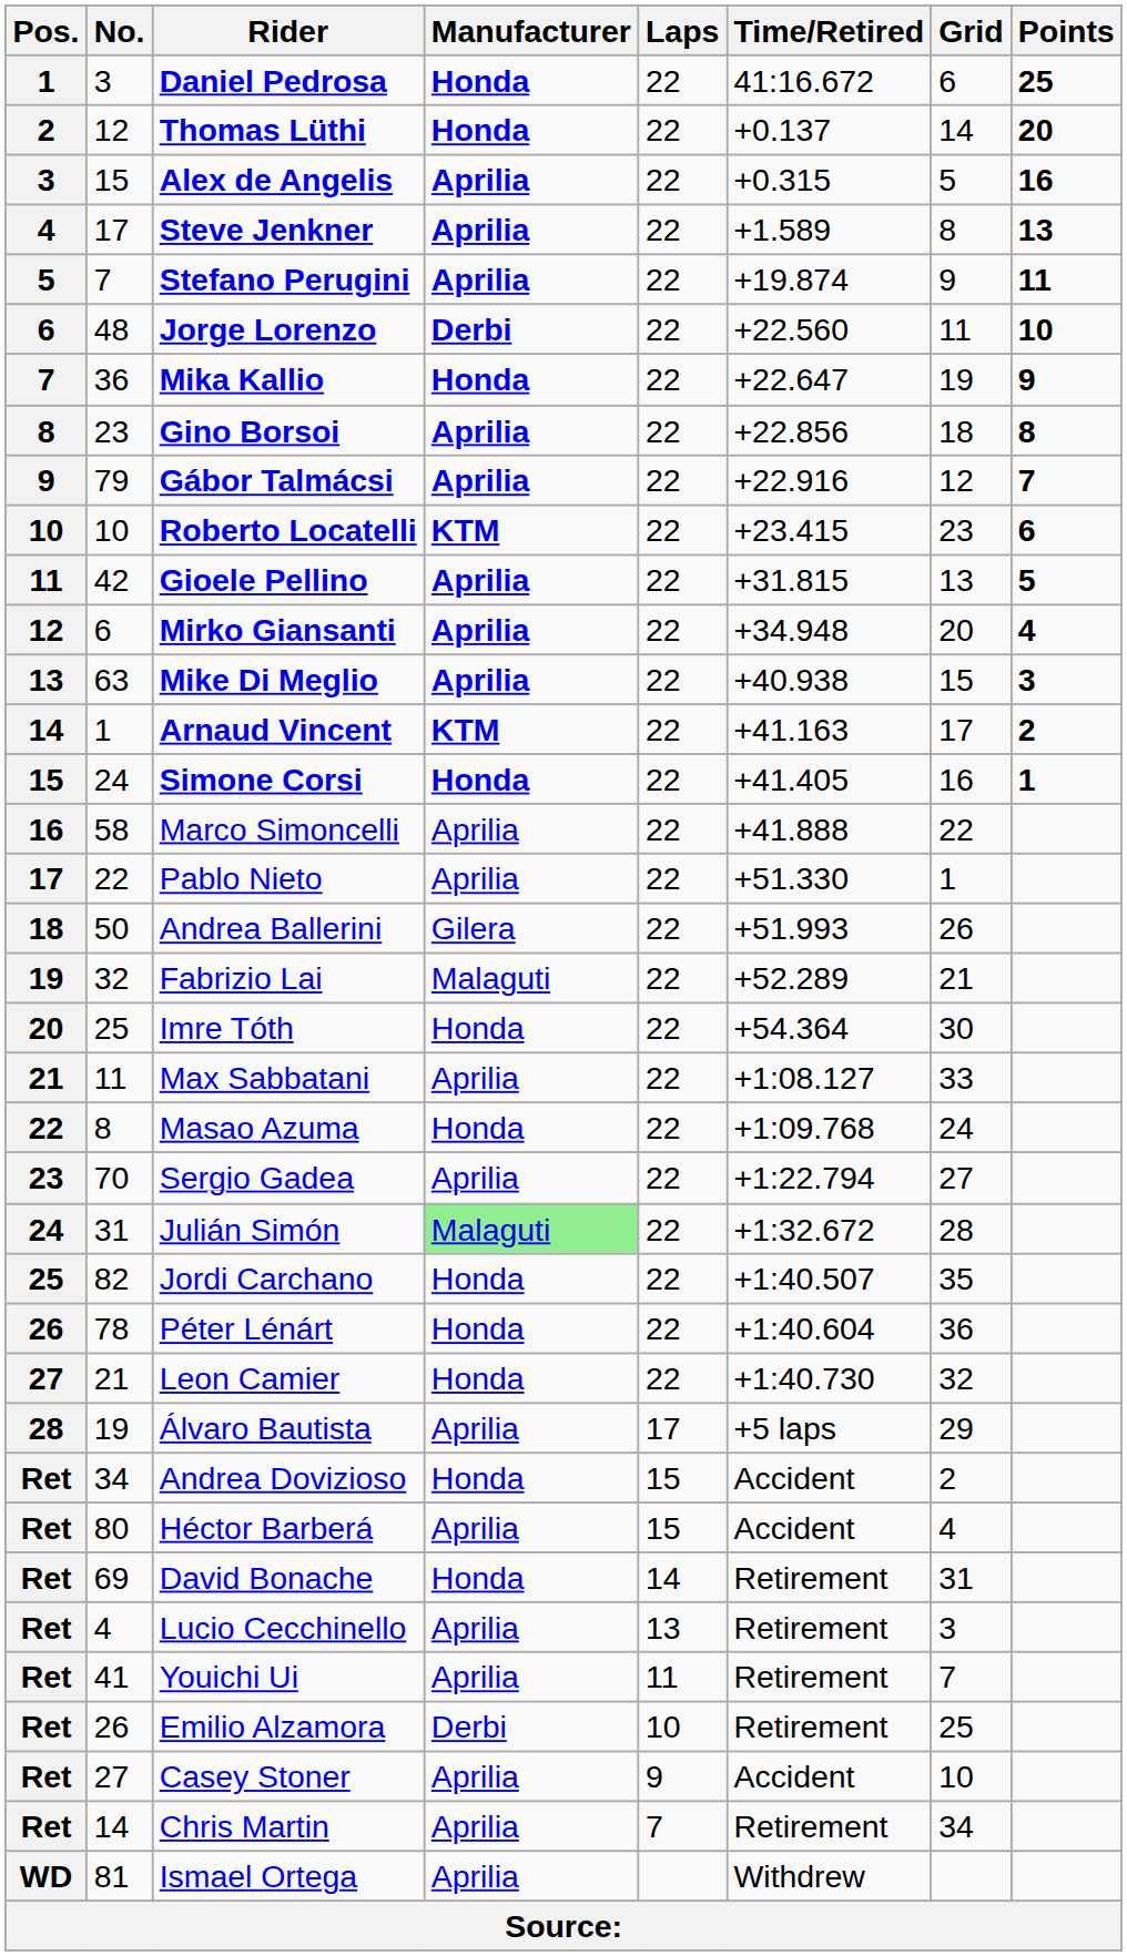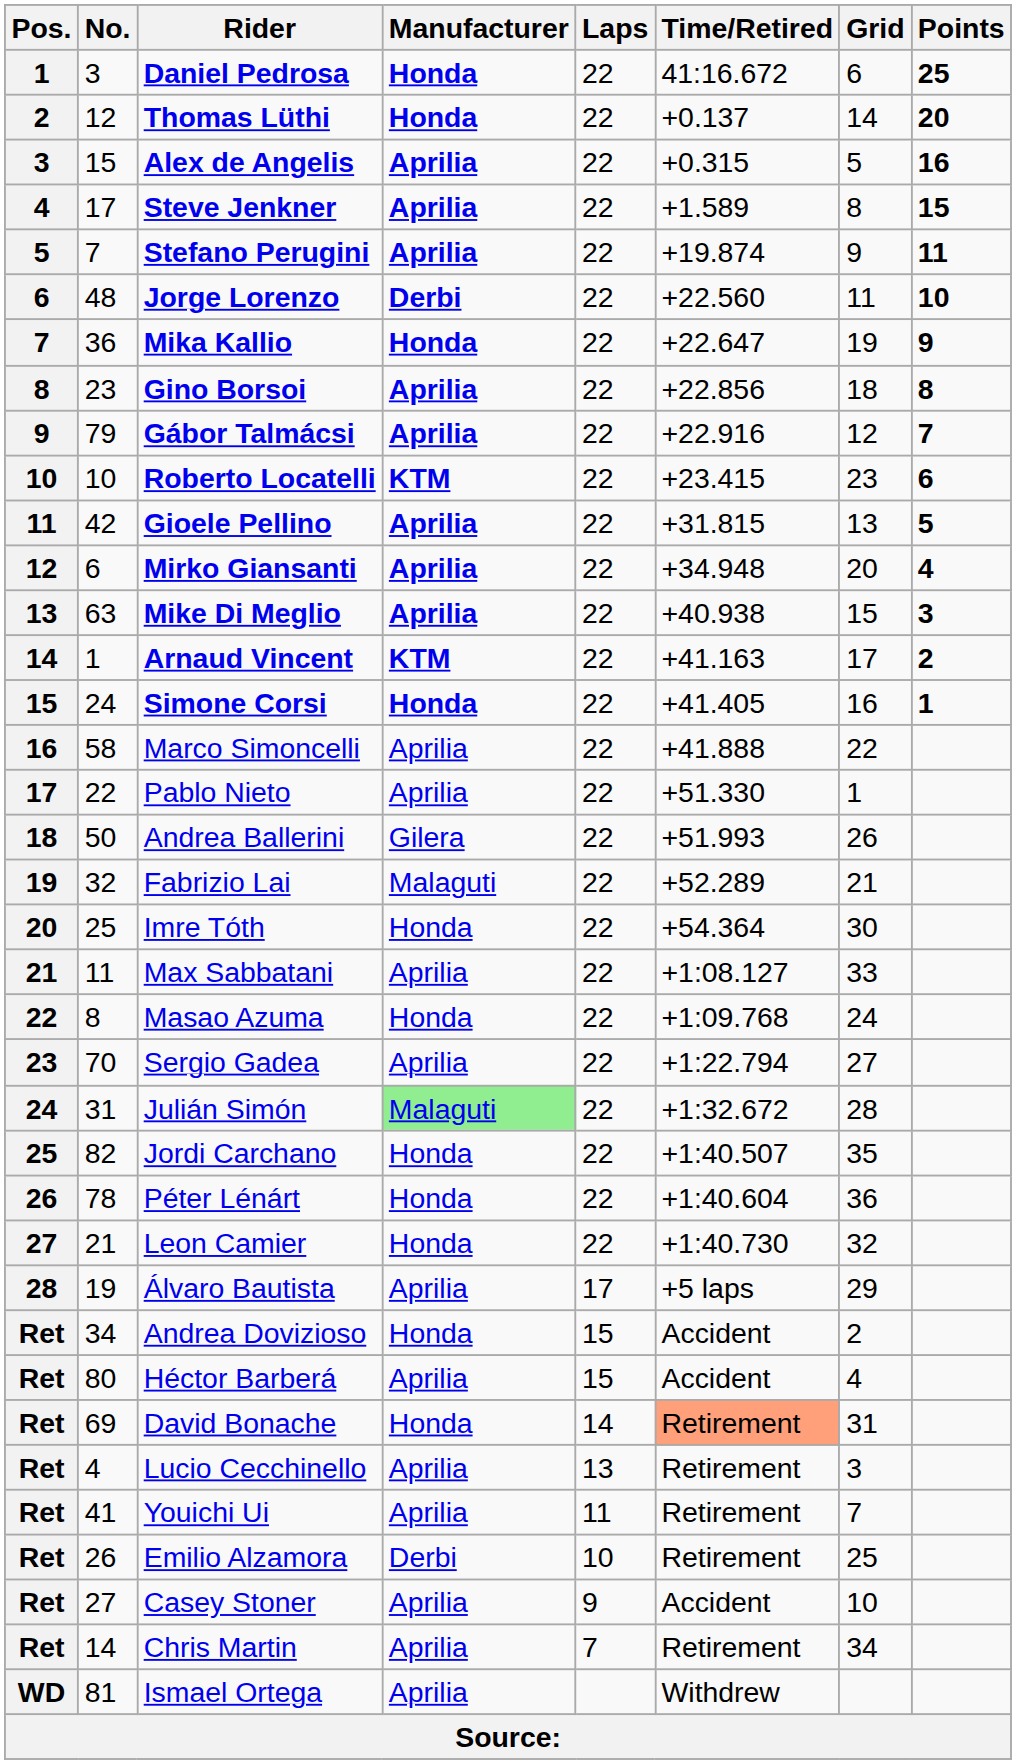 <table class="wikitable" style="font-size: 95%;">
 <tr>
 <th>Pos.</th>
 <th>No.</th>
 <th>Rider</th>
 <th>Manufacturer</th>
 <th>Laps</th>
 <th>Time/Retired</th>
 <th>Grid</th>
 <th>Points</th>
 </tr>
 <tr>
 <th>1</th>
 <td>3</td>
 <td> <strong><a href='#'>Daniel Pedrosa</a></strong></td>
 <td><strong><a href='#'>Honda</a></strong></td>
 <td>22</td>
 <td>41:16.672</td>
 <td>6</td>
 <td><strong>25</strong></td>
 </tr>
 <tr>
 <th>2</th>
 <td>12</td>
 <td> <strong><a href='#'>Thomas Lüthi</a></strong></td>
 <td><strong><a href='#'>Honda</a></strong></td>
 <td>22</td>
 <td>+0.137</td>
 <td>14</td>
 <td><strong>20</strong></td>
 </tr>
 <tr>
 <th>3</th>
 <td>15</td>
 <td> <strong><a href='#'>Alex de Angelis</a></strong></td>
 <td><strong><a href='#'>Aprilia</a></strong></td>
 <td>22</td>
 <td>+0.315</td>
 <td>5</td>
 <td><strong>16</strong></td>
 </tr>
 <tr>
 <th>4</th>
 <td>17</td>
 <td> <strong><a href='#'>Steve Jenkner</a></strong></td>
 <td><strong><a href='#'>Aprilia</a></strong></td>
 <td>22</td>
 <td>+1.589</td>
 <td>8</td>
-<td><strong>13</strong></td>
+<td><strong>15</strong></td>
 </tr>
 <tr>
 <th>5</th>
 <td>7</td>
 <td> <strong><a href='#'>Stefano Perugini</a></strong></td>
 <td><strong><a href='#'>Aprilia</a></strong></td>
 <td>22</td>
 <td>+19.874</td>
 <td>9</td>
 <td><strong>11</strong></td>
 </tr>
 <tr>
 <th>6</th>
 <td>48</td>
 <td> <strong><a href='#'>Jorge Lorenzo</a></strong></td>
 <td><strong><a href='#'>Derbi</a></strong></td>
 <td>22</td>
 <td>+22.560</td>
 <td>11</td>
 <td><strong>10</strong></td>
 </tr>
 <tr>
 <th>7</th>
 <td>36</td>
 <td> <strong><a href='#'>Mika Kallio</a></strong></td>
 <td><strong><a href='#'>Honda</a></strong></td>
 <td>22</td>
 <td>+22.647</td>
 <td>19</td>
 <td><strong>9</strong></td>
 </tr>
 <tr>
 <th>8</th>
 <td>23</td>
 <td> <strong><a href='#'>Gino Borsoi</a></strong></td>
 <td><strong><a href='#'>Aprilia</a></strong></td>
 <td>22</td>
 <td>+22.856</td>
 <td>18</td>
 <td><strong>8</strong></td>
 </tr>
 <tr>
 <th>9</th>
 <td>79</td>
 <td> <strong><a href='#'>Gábor Talmácsi</a></strong></td>
 <td><strong><a href='#'>Aprilia</a></strong></td>
 <td>22</td>
 <td>+22.916</td>
 <td>12</td>
 <td><strong>7</strong></td>
 </tr>
 <tr>
 <th>10</th>
 <td>10</td>
 <td> <strong><a href='#'>Roberto Locatelli</a></strong></td>
 <td><strong><a href='#'>KTM</a></strong></td>
 <td>22</td>
 <td>+23.415</td>
 <td>23</td>
 <td><strong>6</strong></td>
 </tr>
 <tr>
 <th>11</th>
 <td>42</td>
 <td> <strong><a href='#'>Gioele Pellino</a></strong></td>
 <td><strong><a href='#'>Aprilia</a></strong></td>
 <td>22</td>
 <td>+31.815</td>
 <td>13</td>
 <td><strong>5</strong></td>
 </tr>
 <tr>
 <th>12</th>
 <td>6</td>
 <td> <strong><a href='#'>Mirko Giansanti</a></strong></td>
 <td><strong><a href='#'>Aprilia</a></strong></td>
 <td>22</td>
 <td>+34.948</td>
 <td>20</td>
 <td><strong>4</strong></td>
 </tr>
 <tr>
 <th>13</th>
 <td>63</td>
 <td> <strong><a href='#'>Mike Di Meglio</a></strong></td>
 <td><strong><a href='#'>Aprilia</a></strong></td>
 <td>22</td>
 <td>+40.938</td>
 <td>15</td>
 <td><strong>3</strong></td>
 </tr>
 <tr>
 <th>14</th>
 <td>1</td>
 <td> <strong><a href='#'>Arnaud Vincent</a></strong></td>
 <td><strong><a href='#'>KTM</a></strong></td>
 <td>22</td>
 <td>+41.163</td>
 <td>17</td>
 <td><strong>2</strong></td>
 </tr>
 <tr>
 <th>15</th>
 <td>24</td>
 <td> <strong><a href='#'>Simone Corsi</a></strong></td>
 <td><strong><a href='#'>Honda</a></strong></td>
 <td>22</td>
 <td>+41.405</td>
 <td>16</td>
 <td><strong>1</strong></td>
 </tr>
 <tr>
 <th>16</th>
 <td>58</td>
 <td> <a href='#'>Marco Simoncelli</a></td>
 <td><a href='#'>Aprilia</a></td>
 <td>22</td>
 <td>+41.888</td>
 <td>22</td>
 <td></td>
 </tr>
 <tr>
 <th>17</th>
 <td>22</td>
 <td> <a href='#'>Pablo Nieto</a></td>
 <td><a href='#'>Aprilia</a></td>
 <td>22</td>
 <td>+51.330</td>
 <td>1</td>
 <td></td>
 </tr>
 <tr>
 <th>18</th>
 <td>50</td>
 <td> <a href='#'>Andrea Ballerini</a></td>
 <td><a href='#'>Gilera</a></td>
 <td>22</td>
 <td>+51.993</td>
 <td>26</td>
 <td></td>
 </tr>
 <tr>
 <th>19</th>
 <td>32</td>
 <td> <a href='#'>Fabrizio Lai</a></td>
 <td><a href='#'>Malaguti</a></td>
 <td>22</td>
 <td>+52.289</td>
 <td>21</td>
 <td></td>
 </tr>
 <tr>
 <th>20</th>
 <td>25</td>
 <td> <a href='#'>Imre Tóth</a></td>
 <td><a href='#'>Honda</a></td>
 <td>22</td>
 <td>+54.364</td>
 <td>30</td>
 <td></td>
 </tr>
 <tr>
 <th>21</th>
 <td>11</td>
 <td> <a href='#'>Max Sabbatani</a></td>
 <td><a href='#'>Aprilia</a></td>
 <td>22</td>
 <td>+1:08.127</td>
 <td>33</td>
 <td></td>
 </tr>
 <tr>
 <th>22</th>
 <td>8</td>
 <td> <a href='#'>Masao Azuma</a></td>
 <td><a href='#'>Honda</a></td>
 <td>22</td>
 <td>+1:09.768</td>
 <td>24</td>
 <td></td>
 </tr>
 <tr>
 <th>23</th>
 <td>70</td>
 <td> <a href='#'>Sergio Gadea</a></td>
 <td><a href='#'>Aprilia</a></td>
 <td>22</td>
 <td>+1:22.794</td>
 <td>27</td>
 <td></td>
 </tr>
 <tr>
 <th>24</th>
 <td>31</td>
 <td> <a href='#'>Julián Simón</a></td>
 <td style="background: lightgreen;"><a href='#'>Malaguti</a></td>
 <td>22</td>
 <td>+1:32.672</td>
 <td>28</td>
 <td></td>
 </tr>
 <tr>
 <th>25</th>
 <td>82</td>
 <td> <a href='#'>Jordi Carchano</a></td>
 <td><a href='#'>Honda</a></td>
 <td>22</td>
 <td>+1:40.507</td>
 <td>35</td>
 <td></td>
 </tr>
 <tr>
 <th>26</th>
 <td>78</td>
 <td> <a href='#'>Péter Lénárt</a></td>
 <td><a href='#'>Honda</a></td>
 <td>22</td>
 <td>+1:40.604</td>
 <td>36</td>
 <td></td>
 </tr>
 <tr>
 <th>27</th>
 <td>21</td>
 <td> <a href='#'>Leon Camier</a></td>
 <td><a href='#'>Honda</a></td>
 <td>22</td>
 <td>+1:40.730</td>
 <td>32</td>
 <td></td>
 </tr>
 <tr>
 <th>28</th>
 <td>19</td>
 <td> <a href='#'>Álvaro Bautista</a></td>
 <td><a href='#'>Aprilia</a></td>
 <td>17</td>
 <td>+5 laps</td>
 <td>29</td>
 <td></td>
 </tr>
 <tr>
 <th>Ret</th>
 <td>34</td>
 <td> <a href='#'>Andrea Dovizioso</a></td>
 <td><a href='#'>Honda</a></td>
 <td>15</td>
 <td>Accident</td>
 <td>2</td>
 <td></td>
 </tr>
 <tr>
 <th>Ret</th>
 <td>80</td>
 <td> <a href='#'>Héctor Barberá</a></td>
 <td><a href='#'>Aprilia</a></td>
 <td>15</td>
 <td>Accident</td>
 <td>4</td>
 <td></td>
 </tr>
 <tr>
 <th>Ret</th>
 <td>69</td>
 <td> <a href='#'>David Bonache</a></td>
 <td><a href='#'>Honda</a></td>
 <td>14</td>
-<td>Retirement</td>
+<td style="background: lightsalmon;">Retirement</td>
 <td>31</td>
 <td></td>
 </tr>
 <tr>
 <th>Ret</th>
 <td>4</td>
 <td> <a href='#'>Lucio Cecchinello</a></td>
 <td><a href='#'>Aprilia</a></td>
 <td>13</td>
 <td>Retirement</td>
 <td>3</td>
 <td></td>
 </tr>
 <tr>
 <th>Ret</th>
 <td>41</td>
 <td> <a href='#'>Youichi Ui</a></td>
 <td><a href='#'>Aprilia</a></td>
 <td>11</td>
 <td>Retirement</td>
 <td>7</td>
 <td></td>
 </tr>
 <tr>
 <th>Ret</th>
 <td>26</td>
 <td> <a href='#'>Emilio Alzamora</a></td>
 <td><a href='#'>Derbi</a></td>
 <td>10</td>
 <td>Retirement</td>
 <td>25</td>
 <td></td>
 </tr>
 <tr>
 <th>Ret</th>
 <td>27</td>
 <td> <a href='#'>Casey Stoner</a></td>
 <td><a href='#'>Aprilia</a></td>
 <td>9</td>
 <td>Accident</td>
 <td>10</td>
 <td></td>
 </tr>
 <tr>
 <th>Ret</th>
 <td>14</td>
 <td> <a href='#'>Chris Martin</a></td>
 <td><a href='#'>Aprilia</a></td>
 <td>7</td>
 <td>Retirement</td>
 <td>34</td>
 <td></td>
 </tr>
 <tr>
 <th>WD</th>
 <td>81</td>
 <td> <a href='#'>Ismael Ortega</a></td>
 <td><a href='#'>Aprilia</a></td>
 <td></td>
 <td>Withdrew</td>
 <td></td>
 <td></td>
 </tr>
 <tr>
 <th colspan=8>Source: </th>
 </tr>
 </table>
